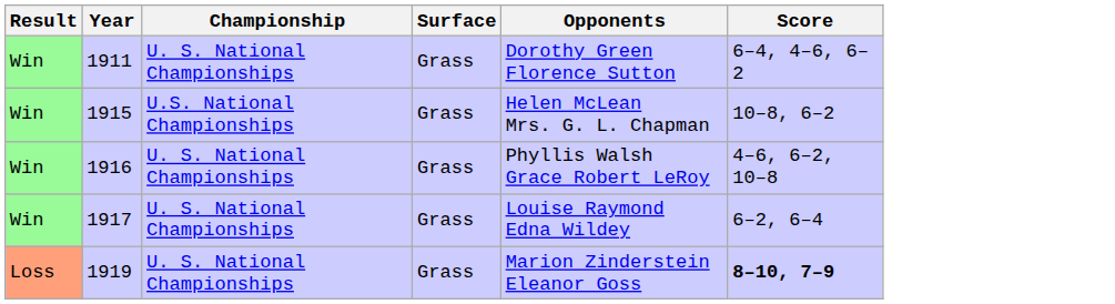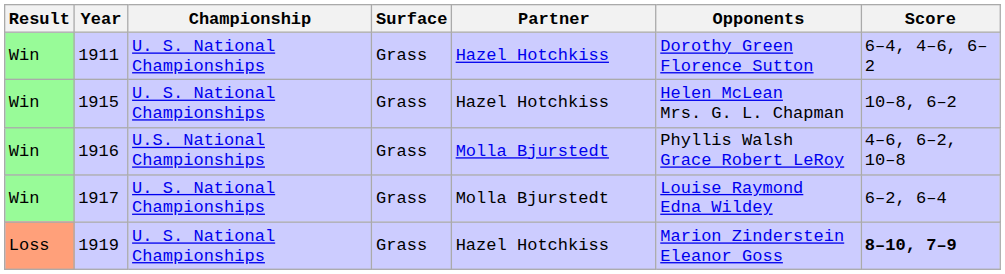 <table class="sortable wikitable">
 <tr>
 <th style="width:40px">Result</th>
 <th style="width:35px">Year</th>
 <th style="width:180px">Championship</th>
 <th style="width:50px">Surface</th>
+<th style="width:150px">Partner</th>
 <th style="width:150px">Opponents</th>
 <th style="width:100px" class="unsortable">Score</th>
 </tr>
 <tr style="background:#ccccff;">
 <td style="background:#98fb98;">Win</td>
 <td>1911</td>
 <td><a href='#'>U. S. National Championships</a></td>
 <td>Grass</td>
+<td> <a href='#'>Hazel Hotchkiss</a></td>
 <td> <a href='#'>Dorothy Green</a><br>  <a href='#'>Florence Sutton</a></td>
 <td>6–4, 4–6, 6–2</td>
 </tr>
 <tr style="background:#ccccff;">
 <td style="background:#98fb98;">Win</td>
 <td>1915</td>
-<td><a href='#'>U.S. National Championships</a></td>
+<td><a href='#'>U. S. National Championships</a></td>
 <td>Grass</td>
+<td> Hazel Hotchkiss</td>
 <td> <a href='#'>Helen McLean</a><br> Mrs. G. L. Chapman</td>
 <td>10–8, 6–2</td>
 </tr>
 <tr style="background:#ccccff;">
 <td style="background:#98fb98;">Win</td>
 <td>1916</td>
-<td><a href='#'>U. S. National Championships</a></td>
+<td><a href='#'>U.S. National Championships</a></td>
 <td>Grass</td>
+<td> <a href='#'>Molla Bjurstedt</a></td>
 <td> Phyllis Walsh<br>  <a href='#'>Grace Robert LeRoy</a></td>
 <td>4–6, 6–2, 10–8</td>
 </tr>
 <tr style="background:#ccccff;">
 <td style="background:#98fb98;">Win</td>
 <td>1917</td>
 <td><a href='#'>U. S. National Championships</a></td>
 <td>Grass</td>
+<td> Molla Bjurstedt</td>
 <td> <a href='#'>Louise Raymond</a><br>  <a href='#'>Edna Wildey</a></td>
 <td>6–2, 6–4</td>
 </tr>
 <tr style="background:#ccccff;">
 <td style="background:#ffa07a;">Loss</td>
 <td>1919</td>
 <td><a href='#'>U. S. National Championships</a></td>
 <td>Grass</td>
+<td> Hazel Hotchkiss</td>
 <td> <a href='#'>Marion Zinderstein</a><br>  <a href='#'>Eleanor Goss</a></td>
 <td><strong>8–10, 7–9</strong></td>
 </tr>
 </table>
